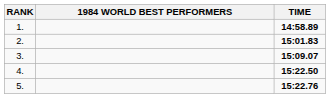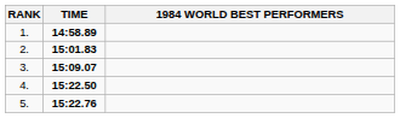 <table class="wikitable" style="border-collapse: collapse; font-size: 90%;">
 <tr>
 <th>RANK</th>
+<th align="center" style="width: 5em">TIME</th>
 <th align="center" style="width: 25em">1984 WORLD BEST PERFORMERS</th>
-<th align="center" style="width: 5em">TIME</th>
 </tr>
 <tr>
 <td align="center">1.</td>
+<td align="center"><strong>14:58.89</strong></td>
 <td></td>
-<td align="center"><strong>14:58.89</strong></td>
 </tr>
 <tr>
 <td align="center">2.</td>
+<td align="center"><strong>15:01.83</strong></td>
 <td></td>
-<td align="center"><strong>15:01.83</strong></td>
 </tr>
 <tr>
 <td align="center">3.</td>
+<td align="center"><strong>15:09.07</strong></td>
 <td></td>
-<td align="center"><strong>15:09.07</strong></td>
 </tr>
 <tr>
 <td align="center">4.</td>
+<td align="center"><strong>15:22.50</strong></td>
 <td></td>
-<td align="center"><strong>15:22.50</strong></td>
 </tr>
 <tr>
 <td align="center">5.</td>
+<td align="center"><strong>15:22.76</strong></td>
 <td></td>
-<td align="center"><strong>15:22.76</strong></td>
 </tr>
 </table>
